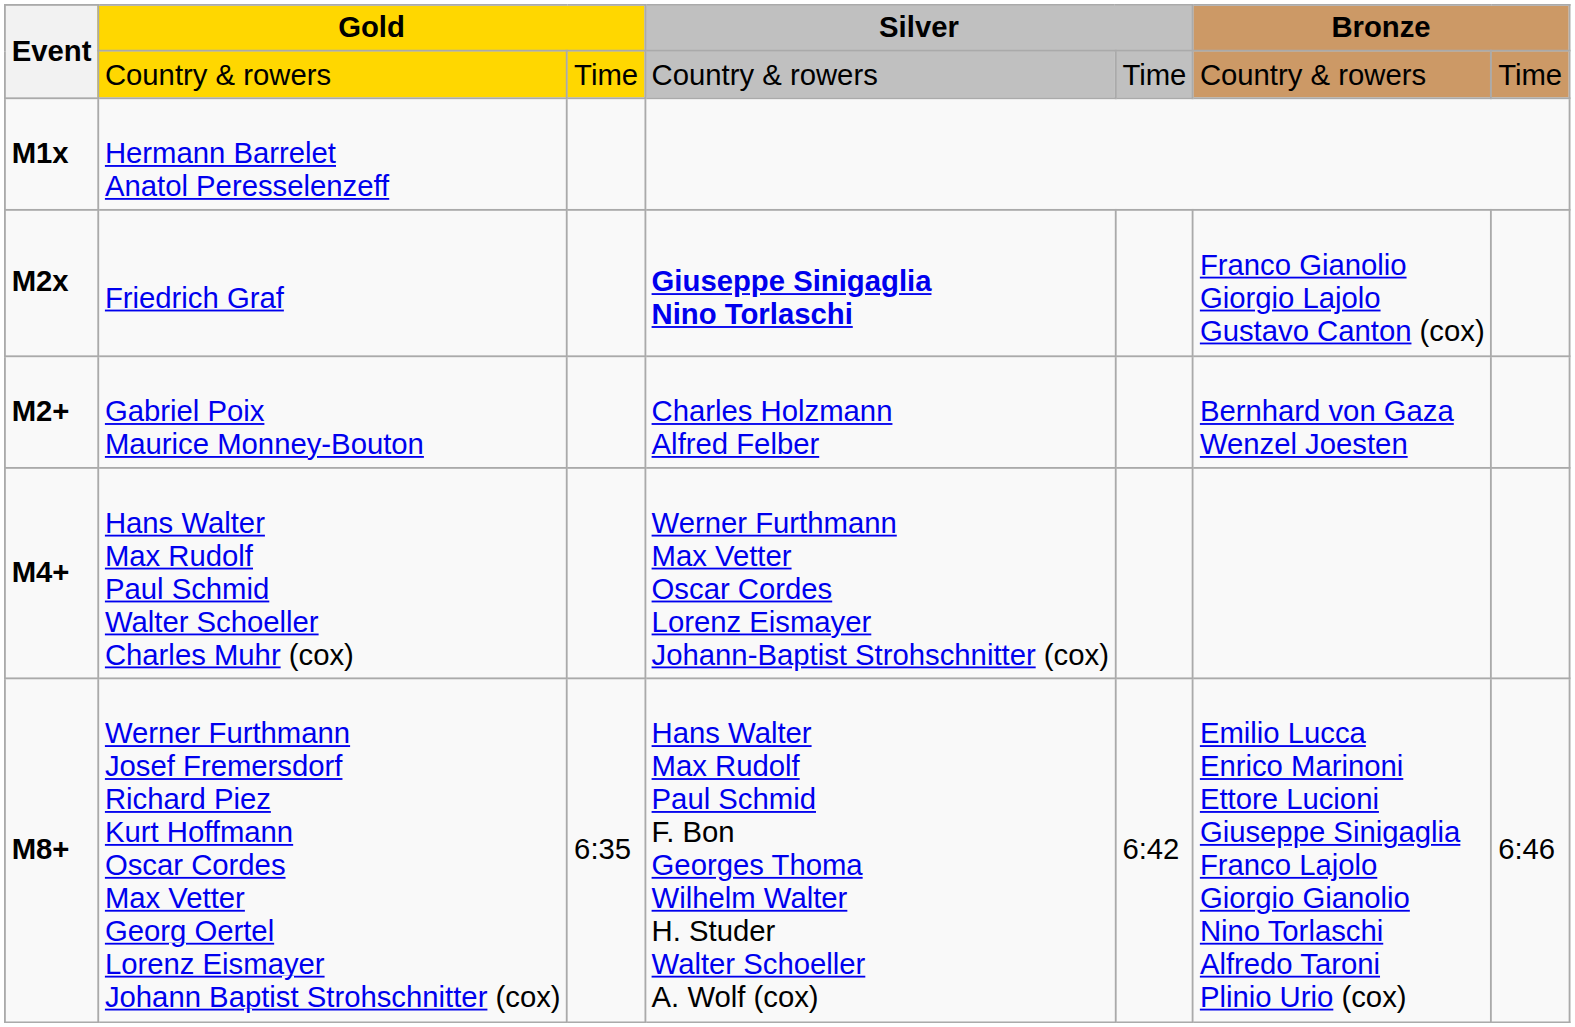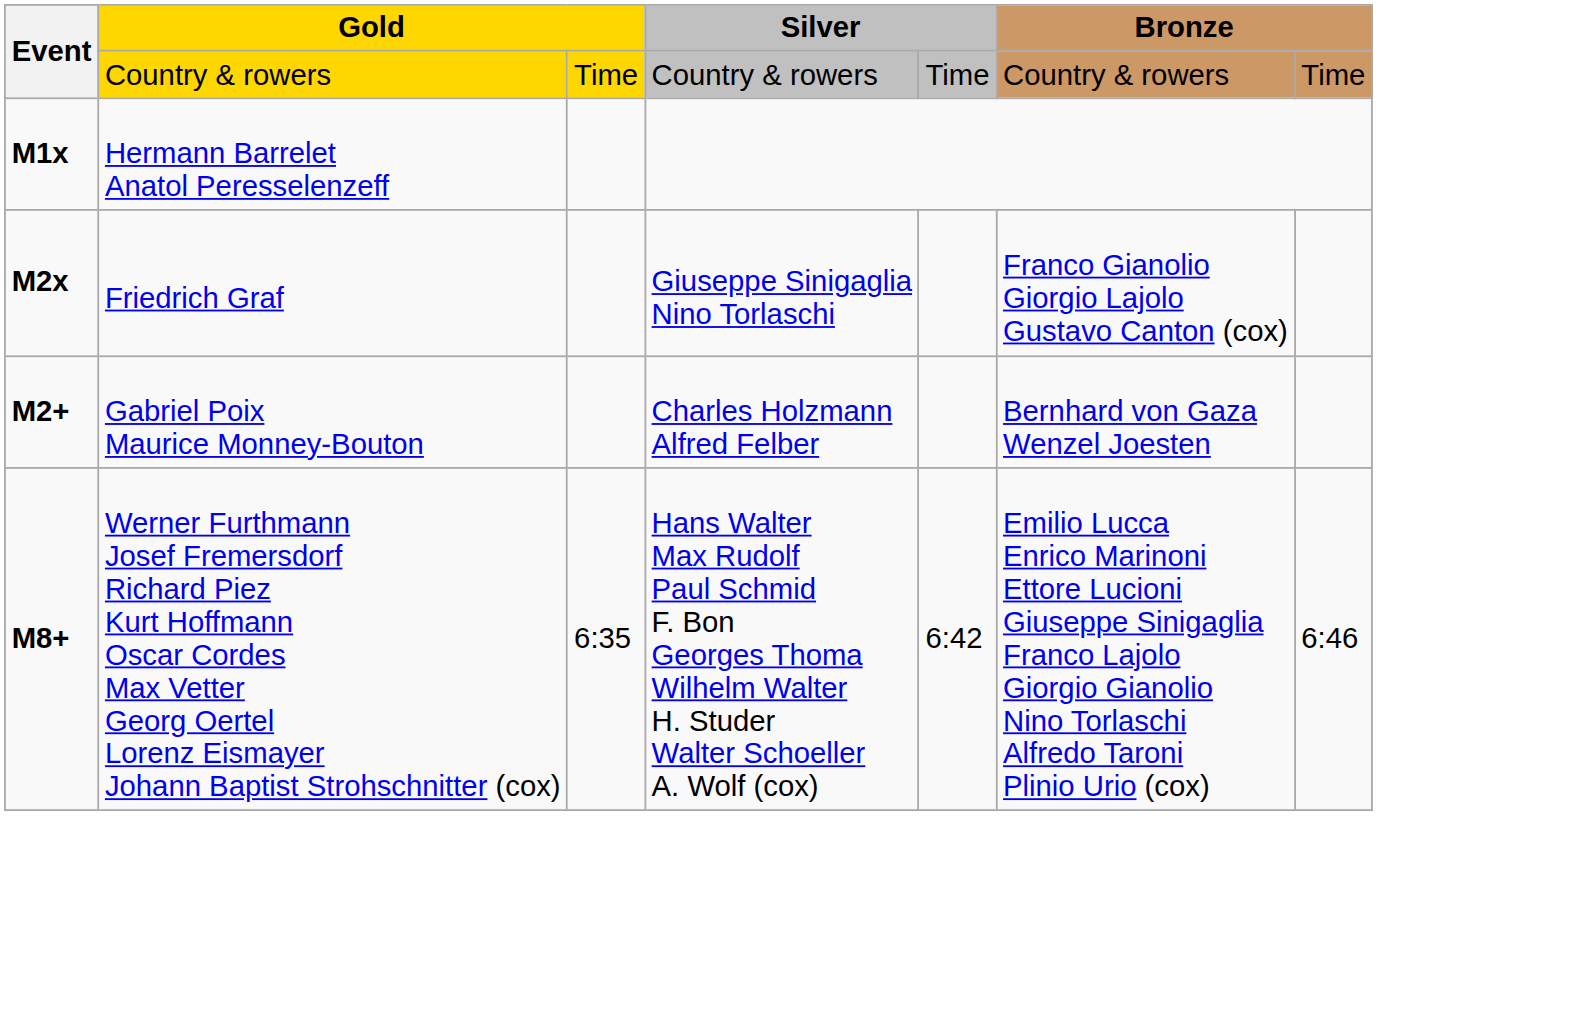 <table class="wikitable">
 <tr>
 <th rowspan="2">Event</th>
 <th colspan="2" style="background:gold;">Gold</th>
 <th colspan="2" style="background:silver;">Silver</th>
 <th colspan="2" style="background:#c96;">Bronze</th>
 </tr>
 <tr>
 <td style="background:gold;">Country & rowers</td>
 <td style="background:gold;">Time</td>
 <td style="background:silver;">Country & rowers</td>
 <td style="background:silver;">Time</td>
 <td style="background:#c96;">Country & rowers</td>
 <td style="background:#c96;">Time</td>
 </tr>
 <tr>
 <td><strong>M1x</strong></td>
 <td> <br> <a href='#'>Hermann Barrelet</a> <br> <a href='#'>Anatol Peresselenzeff</a></td>
 <td></td>
 <td colspan=4></td>
 </tr>
 <tr>
 <td><strong>M2x</strong></td>
 <td> <br> <a href='#'>Friedrich Graf</a></td>
 <td></td>
-<td><strong> <br> <a href='#'>Giuseppe Sinigaglia</a> <br> <a href='#'>Nino Torlaschi</a></strong></td>
+<td> <br> <a href='#'>Giuseppe Sinigaglia</a> <br> <a href='#'>Nino Torlaschi</a></td>
 <td></td>
 <td> <br> <a href='#'>Franco Gianolio</a> <br> <a href='#'>Giorgio Lajolo</a> <br> <a href='#'>Gustavo Canton</a> (cox)</td>
 <td></td>
 </tr>
 <tr>
 <td><strong>M2+</strong></td>
 <td> <br> <a href='#'>Gabriel Poix</a> <br> <a href='#'>Maurice Monney-Bouton</a></td>
 <td></td>
 <td> <br> <a href='#'>Charles Holzmann</a> <br> <a href='#'>Alfred Felber</a></td>
 <td></td>
 <td> <br> <a href='#'>Bernhard von Gaza</a> <br> <a href='#'>Wenzel Joesten</a></td>
 <td></td>
 </tr>
 <tr>
-<td><strong>M4+</strong></td>
-<td> <br> <a href='#'>Hans Walter</a> <br> <a href='#'>Max Rudolf</a> <br> <a href='#'>Paul Schmid</a> <br> <a href='#'>Walter Schoeller</a> <br> <a href='#'>Charles Muhr</a> (cox)</td>
-<td></td>
-<td> <br> <a href='#'>Werner Furthmann</a> <br> <a href='#'>Max Vetter</a> <br> <a href='#'>Oscar Cordes</a> <br> <a href='#'>Lorenz Eismayer</a> <br> <a href='#'>Johann-Baptist Strohschnitter</a> (cox)</td>
-<td></td>
-<td></td>
-<td></td>
-</tr>
-<tr>
 <td><strong>M8+</strong></td>
 <td> <br> <a href='#'>Werner Furthmann</a> <br> <a href='#'>Josef Fremersdorf</a> <br> <a href='#'>Richard Piez</a> <br> <a href='#'>Kurt Hoffmann</a> <br> <a href='#'>Oscar Cordes</a> <br> <a href='#'>Max Vetter</a> <br> <a href='#'>Georg Oertel</a> <br> <a href='#'>Lorenz Eismayer</a> <br> <a href='#'>Johann Baptist Strohschnitter</a> (cox)</td>
 <td>6:35</td>
 <td> <br> <a href='#'>Hans Walter</a> <br> <a href='#'>Max Rudolf</a> <br> <a href='#'>Paul Schmid</a> <br> F. Bon <br> <a href='#'>Georges Thoma</a> <br> <a href='#'>Wilhelm Walter</a> <br> H. Studer <br> <a href='#'>Walter Schoeller</a> <br> A. Wolf (cox)</td>
 <td>6:42</td>
 <td> <br> <a href='#'>Emilio Lucca</a> <br> <a href='#'>Enrico Marinoni</a> <br> <a href='#'>Ettore Lucioni</a> <br> <a href='#'>Giuseppe Sinigaglia</a> <br> <a href='#'>Franco Lajolo</a> <br> <a href='#'>Giorgio Gianolio</a> <br> <a href='#'>Nino Torlaschi</a> <br> <a href='#'>Alfredo Taroni</a> <br> <a href='#'>Plinio Urio</a> (cox)</td>
 <td>6:46</td>
 </tr>
 </table>
